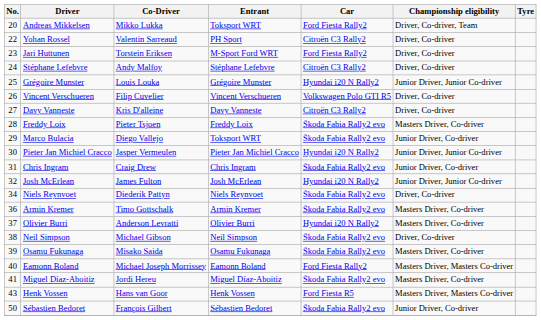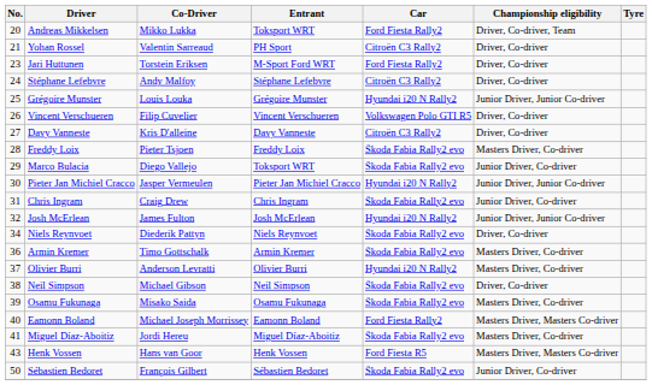 <table class="wikitable" style="font-size: 85%;">
 <tr>
 <th>No.</th>
 <th>Driver</th>
 <th>Co-Driver</th>
 <th>Entrant</th>
 <th>Car</th>
 <th>Championship eligibility</th>
 <th>Tyre</th>
 </tr>
 <tr>
 <td align="center">20</td>
 <td> <a href='#'>Andreas Mikkelsen</a></td>
 <td> <a href='#'>Mikko Lukka</a></td>
 <td> <a href='#'>Toksport WRT</a></td>
 <td><a href='#'>Ford Fiesta Rally2</a></td>
 <td>Driver, Co-driver, Team</td>
 <td align="center"></td>
 </tr>
 <tr>
-<td align="center">22</td>
+<td align="center">21</td>
 <td> <a href='#'>Yohan Rossel</a></td>
 <td> <a href='#'>Valentin Sarreaud</a></td>
 <td> <a href='#'>PH Sport</a></td>
 <td><a href='#'>Citroën C3 Rally2</a></td>
 <td>Driver, Co-driver</td>
 <td align="center"></td>
 </tr>
 <tr>
 <td align="center">23</td>
 <td> <a href='#'>Jari Huttunen</a></td>
 <td> <a href='#'>Torstein Eriksen</a></td>
 <td> <a href='#'>M-Sport Ford WRT</a></td>
 <td><a href='#'>Ford Fiesta Rally2</a></td>
 <td>Driver, Co-driver</td>
 <td align="center"></td>
 </tr>
 <tr>
 <td align="center">24</td>
 <td> <a href='#'>Stéphane Lefebvre</a></td>
 <td> <a href='#'>Andy Malfoy</a></td>
 <td> <a href='#'>Stéphane Lefebvre</a></td>
 <td><a href='#'>Citroën C3 Rally2</a></td>
 <td>Driver, Co-driver</td>
 <td align="center"></td>
 </tr>
 <tr>
 <td align="center">25</td>
 <td> <a href='#'>Grégoire Munster</a></td>
 <td> <a href='#'>Louis Louka</a></td>
 <td> <a href='#'>Grégoire Munster</a></td>
 <td><a href='#'>Hyundai i20 N Rally2</a></td>
 <td>Junior Driver, Junior Co-driver</td>
 <td align="center"></td>
 </tr>
 <tr>
 <td align="center">26</td>
 <td> <a href='#'>Vincent Verschueren</a></td>
 <td> <a href='#'>Filip Cuvelier</a></td>
 <td> <a href='#'>Vincent Verschueren</a></td>
 <td><a href='#'>Volkswagen Polo GTI R5</a></td>
 <td>Driver, Co-driver</td>
 <td align="center"></td>
 </tr>
 <tr>
 <td align="center">27</td>
 <td> <a href='#'>Davy Vanneste</a></td>
 <td> <a href='#'>Kris D'alleine</a></td>
 <td> <a href='#'>Davy Vanneste</a></td>
 <td><a href='#'>Citroën C3 Rally2</a></td>
 <td>Driver, Co-driver</td>
 <td align="center"></td>
 </tr>
 <tr>
 <td align="center">28</td>
 <td> <a href='#'>Freddy Loix</a></td>
 <td> <a href='#'>Pieter Tsjoen</a></td>
 <td> <a href='#'>Freddy Loix</a></td>
 <td><a href='#'>Škoda Fabia Rally2 evo</a></td>
 <td>Masters Driver, Co-driver</td>
 <td align="center"></td>
 </tr>
 <tr>
 <td align="center">29</td>
 <td> <a href='#'>Marco Bulacia</a></td>
 <td> <a href='#'>Diego Vallejo</a></td>
 <td> <a href='#'>Toksport WRT</a></td>
 <td><a href='#'>Škoda Fabia Rally2 evo</a></td>
 <td>Junior Driver, Co-driver</td>
 <td align="center"></td>
 </tr>
 <tr>
 <td align="center">30</td>
 <td> <a href='#'>Pieter Jan Michiel Cracco</a></td>
 <td> <a href='#'>Jasper Vermeulen</a></td>
 <td> <a href='#'>Pieter Jan Michiel Cracco</a></td>
 <td><a href='#'>Hyundai i20 N Rally2</a></td>
 <td>Junior Driver, Junior Co-driver</td>
 <td align="center"></td>
 </tr>
 <tr>
 <td align="center">31</td>
 <td> <a href='#'>Chris Ingram</a></td>
 <td> <a href='#'>Craig Drew</a></td>
 <td> <a href='#'>Chris Ingram</a></td>
 <td><a href='#'>Škoda Fabia Rally2 evo</a></td>
 <td>Junior Driver, Co-driver</td>
 <td align="center"></td>
 </tr>
 <tr>
 <td align="center">32</td>
 <td> <a href='#'>Josh McErlean</a></td>
 <td> <a href='#'>James Fulton</a></td>
 <td> <a href='#'>Josh McErlean</a></td>
 <td><a href='#'>Hyundai i20 N Rally2</a></td>
 <td>Junior Driver, Junior Co-driver</td>
 <td align="center"></td>
 </tr>
 <tr>
 <td align="center">34</td>
 <td> <a href='#'>Niels Reynvoet</a></td>
 <td> <a href='#'>Diederik Pattyn</a></td>
 <td> <a href='#'>Niels Reynvoet</a></td>
 <td><a href='#'>Škoda Fabia Rally2 evo</a></td>
 <td>Driver, Co-driver</td>
 <td align="center"></td>
 </tr>
 <tr>
 <td align="center">36</td>
 <td> <a href='#'>Armin Kremer</a></td>
 <td> <a href='#'>Timo Gottschalk</a></td>
 <td> <a href='#'>Armin Kremer</a></td>
 <td><a href='#'>Škoda Fabia Rally2 evo</a></td>
 <td>Masters Driver, Co-driver</td>
 <td align="center"></td>
 </tr>
 <tr>
 <td align="center">37</td>
 <td> <a href='#'>Olivier Burri</a></td>
 <td> <a href='#'>Anderson Levratti</a></td>
 <td> <a href='#'>Olivier Burri</a></td>
 <td><a href='#'>Hyundai i20 N Rally2</a></td>
 <td>Masters Driver, Co-driver</td>
 <td align="center"></td>
 </tr>
 <tr>
 <td align="center">38</td>
 <td> <a href='#'>Neil Simpson</a></td>
 <td> <a href='#'>Michael Gibson</a></td>
 <td> <a href='#'>Neil Simpson</a></td>
 <td><a href='#'>Škoda Fabia Rally2 evo</a></td>
 <td>Driver, Co-driver</td>
 <td align="center"></td>
 </tr>
 <tr>
 <td align="center">39</td>
 <td> <a href='#'>Osamu Fukunaga</a></td>
 <td> <a href='#'>Misako Saida</a></td>
 <td> <a href='#'>Osamu Fukunaga</a></td>
 <td><a href='#'>Škoda Fabia Rally2 evo</a></td>
 <td>Masters Driver, Co-driver</td>
 <td align="center"></td>
 </tr>
 <tr>
 <td align="center">40</td>
 <td> <a href='#'>Eamonn Boland</a></td>
 <td> <a href='#'>Michael Joseph Morrissey</a></td>
 <td> <a href='#'>Eamonn Boland</a></td>
 <td><a href='#'>Ford Fiesta Rally2</a></td>
 <td>Masters Driver, Masters Co-driver</td>
 <td align="center"></td>
 </tr>
 <tr>
 <td align="center">41</td>
 <td> <a href='#'>Miguel Díaz-Aboitiz</a></td>
 <td> <a href='#'>Jordi Hereu</a></td>
 <td> <a href='#'>Miguel Díaz-Aboitiz</a></td>
 <td><a href='#'>Škoda Fabia Rally2 evo</a></td>
 <td>Masters Driver, Co-driver</td>
 <td align="center"></td>
 </tr>
 <tr>
 <td align="center">43</td>
 <td> <a href='#'>Henk Vossen</a></td>
 <td> <a href='#'>Hans van Goor</a></td>
 <td> <a href='#'>Henk Vossen</a></td>
 <td><a href='#'>Ford Fiesta R5</a></td>
 <td>Masters Driver, Masters Co-driver</td>
 <td align="center"></td>
 </tr>
 <tr>
 <td align="center">50</td>
 <td> <a href='#'>Sébastien Bedoret</a></td>
 <td> <a href='#'>François Gilbert</a></td>
 <td> <a href='#'>Sébastien Bedoret</a></td>
 <td><a href='#'>Škoda Fabia Rally2 evo</a></td>
 <td>Junior Driver, Co-driver</td>
 <td align="center"></td>
 </tr>
 <tr>
 </tr>
 </table>
